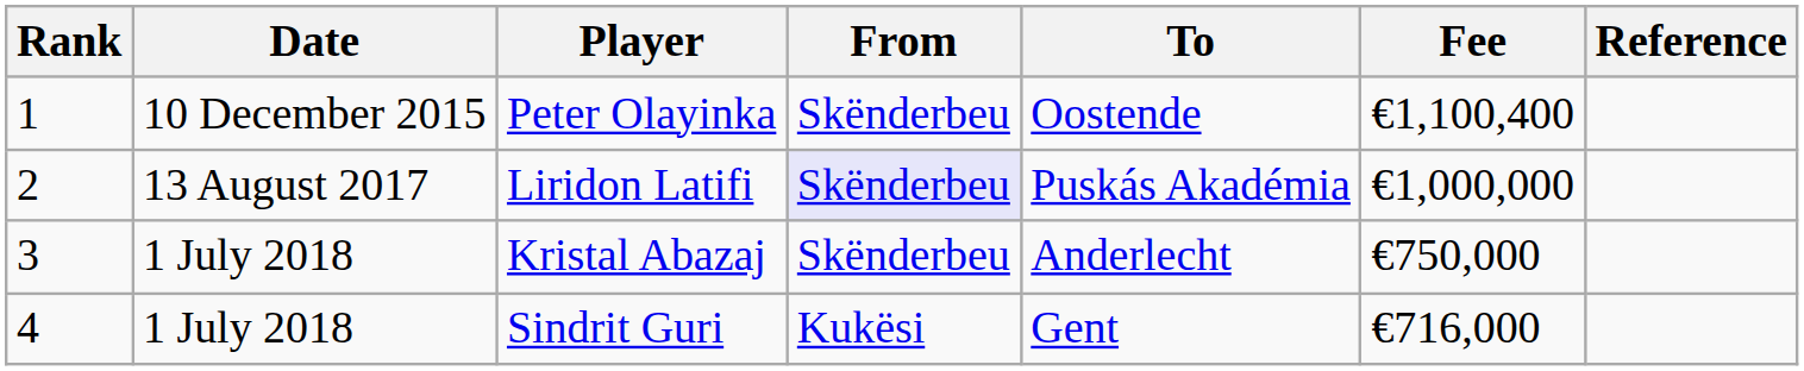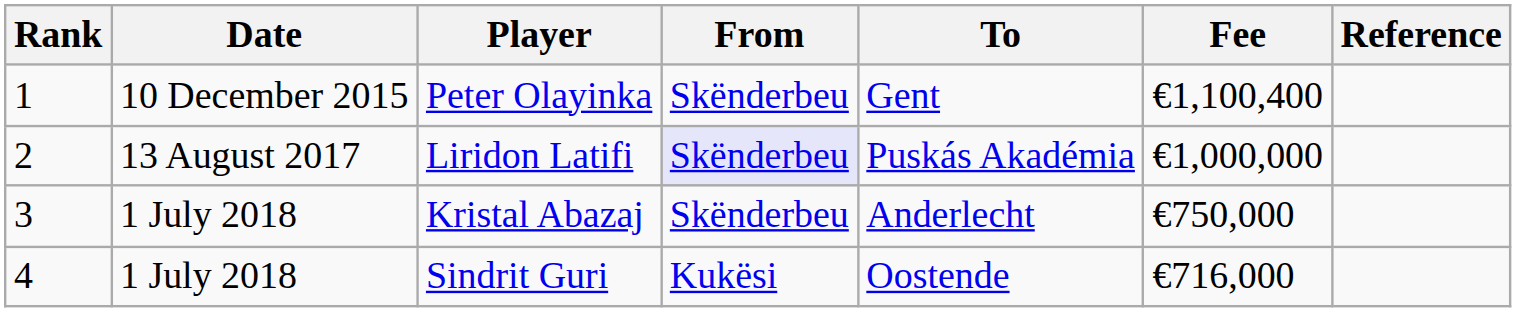 <table class="wikitable sortable" style="text-align: left">
 <tr>
 <th>Rank</th>
 <th>Date</th>
 <th>Player</th>
 <th>From</th>
 <th>To</th>
 <th>Fee</th>
 <th class="unsortable">Reference</th>
 </tr>
 <tr>
 <td>1</td>
 <td>10 December 2015</td>
 <td align=left> <a href='#'>Peter Olayinka</a></td>
 <td> <a href='#'>Skënderbeu</a></td>
-<td> <a href='#'>Oostende</a></td>
+<td> <a href='#'>Gent</a></td>
 <td>€1,100,400</td>
 <td></td>
 </tr>
 <tr>
 <td>2</td>
 <td>13 August 2017</td>
 <td align=left> <a href='#'>Liridon Latifi</a></td>
 <td style="background: lavender;"> <a href='#'>Skënderbeu</a></td>
 <td> <a href='#'>Puskás Akadémia</a></td>
 <td>€1,000,000</td>
 <td></td>
 </tr>
 <tr>
 <td>3</td>
 <td>1 July 2018</td>
 <td align=left> <a href='#'>Kristal Abazaj</a></td>
 <td> <a href='#'>Skënderbeu</a></td>
 <td> <a href='#'>Anderlecht</a></td>
 <td>€750,000</td>
 <td></td>
 </tr>
 <tr>
 <td>4</td>
 <td>1 July 2018</td>
 <td align=left> <a href='#'>Sindrit Guri</a></td>
 <td> <a href='#'>Kukësi</a></td>
-<td> <a href='#'>Gent</a></td>
+<td> <a href='#'>Oostende</a></td>
 <td>€716,000</td>
 <td></td>
 </tr>
 </table>
